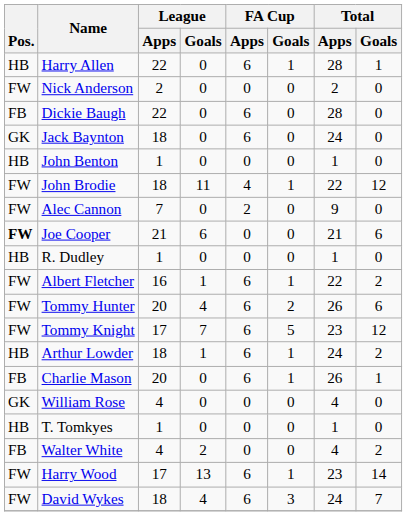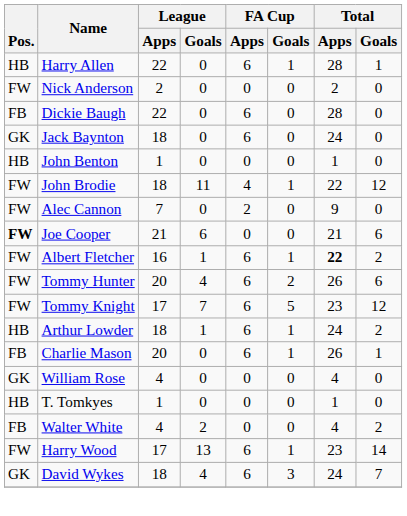 <table class="wikitable" style="text-align:center">
 <tr>
 <th rowspan="2" valign="bottom">Pos.</th>
 <th rowspan="2">Name</th>
 <th colspan="2" width="85">League</th>
 <th colspan="2" width="85">FA Cup</th>
 <th colspan="2" width="85">Total</th>
 </tr>
 <tr>
 <th>Apps</th>
 <th>Goals</th>
 <th>Apps</th>
 <th>Goals</th>
 <th>Apps</th>
 <th>Goals</th>
 </tr>
 <tr>
 <td align="left">HB</td>
 <td align="left"> <a href='#'>Harry Allen</a></td>
 <td>22</td>
 <td>0</td>
 <td>6</td>
 <td>1</td>
 <td>28</td>
 <td>1</td>
 </tr>
 <tr>
 <td align="left">FW</td>
 <td align="left"> <a href='#'>Nick Anderson</a></td>
 <td>2</td>
 <td>0</td>
 <td>0</td>
 <td>0</td>
 <td>2</td>
 <td>0</td>
 </tr>
 <tr>
 <td align="left">FB</td>
 <td align="left"> <a href='#'>Dickie Baugh</a></td>
 <td>22</td>
 <td>0</td>
 <td>6</td>
 <td>0</td>
 <td>28</td>
 <td>0</td>
 </tr>
 <tr>
 <td align="left">GK</td>
 <td align="left"> <a href='#'>Jack Baynton</a></td>
 <td>18</td>
 <td>0</td>
 <td>6</td>
 <td>0</td>
 <td>24</td>
 <td>0</td>
 </tr>
 <tr>
 <td align="left">HB</td>
 <td align="left"> <a href='#'>John Benton</a></td>
 <td>1</td>
 <td>0</td>
 <td>0</td>
 <td>0</td>
 <td>1</td>
 <td>0</td>
 </tr>
 <tr>
 <td align="left">FW</td>
 <td align="left"> <a href='#'>John Brodie</a></td>
 <td>18</td>
 <td>11</td>
 <td>4</td>
 <td>1</td>
 <td>22</td>
 <td>12</td>
 </tr>
 <tr>
 <td align="left">FW</td>
 <td align="left"> <a href='#'>Alec Cannon</a></td>
 <td>7</td>
 <td>0</td>
 <td>2</td>
 <td>0</td>
 <td>9</td>
 <td>0</td>
 </tr>
 <tr>
 <td align="left"><strong>FW</strong></td>
 <td align="left"> <a href='#'>Joe Cooper</a></td>
 <td>21</td>
 <td>6</td>
 <td>0</td>
 <td>0</td>
 <td>21</td>
 <td>6</td>
 </tr>
 <tr>
-<td align="left">HB</td>
-<td align="left"> R. Dudley</td>
-<td>1</td>
-<td>0</td>
-<td>0</td>
-<td>0</td>
-<td>1</td>
-<td>0</td>
-</tr>
-<tr>
 <td align="left">FW</td>
 <td align="left"> <a href='#'>Albert Fletcher</a></td>
 <td>16</td>
 <td>1</td>
 <td>6</td>
 <td>1</td>
-<td>22</td>
+<td><strong>22</strong></td>
 <td>2</td>
 </tr>
 <tr>
 <td align="left">FW</td>
 <td align="left"> <a href='#'>Tommy Hunter</a></td>
 <td>20</td>
 <td>4</td>
 <td>6</td>
 <td>2</td>
 <td>26</td>
 <td>6</td>
 </tr>
 <tr>
 <td align="left">FW</td>
 <td align="left"> <a href='#'>Tommy Knight</a></td>
 <td>17</td>
 <td>7</td>
 <td>6</td>
 <td>5</td>
 <td>23</td>
 <td>12</td>
 </tr>
 <tr>
 <td align="left">HB</td>
 <td align="left"> <a href='#'>Arthur Lowder</a></td>
 <td>18</td>
 <td>1</td>
 <td>6</td>
 <td>1</td>
 <td>24</td>
 <td>2</td>
 </tr>
 <tr>
 <td align="left">FB</td>
 <td align="left"> <a href='#'>Charlie Mason</a></td>
 <td>20</td>
 <td>0</td>
 <td>6</td>
 <td>1</td>
 <td>26</td>
 <td>1</td>
 </tr>
 <tr>
 <td align="left">GK</td>
 <td align="left"> <a href='#'>William Rose</a></td>
 <td>4</td>
 <td>0</td>
 <td>0</td>
 <td>0</td>
 <td>4</td>
 <td>0</td>
 </tr>
 <tr>
 <td align="left">HB</td>
 <td align="left"> T. Tomkyes</td>
 <td>1</td>
 <td>0</td>
 <td>0</td>
 <td>0</td>
 <td>1</td>
 <td>0</td>
 </tr>
 <tr>
 <td align="left">FB</td>
 <td align="left"> <a href='#'>Walter White</a></td>
 <td>4</td>
 <td>2</td>
 <td>0</td>
 <td>0</td>
 <td>4</td>
 <td>2</td>
 </tr>
 <tr>
 <td align="left">FW</td>
 <td align="left"> <a href='#'>Harry Wood</a></td>
 <td>17</td>
 <td>13</td>
 <td>6</td>
 <td>1</td>
 <td>23</td>
 <td>14</td>
 </tr>
 <tr>
-<td align="left">FW</td>
+<td align="left">GK</td>
 <td align="left"> <a href='#'>David Wykes</a></td>
 <td>18</td>
 <td>4</td>
 <td>6</td>
 <td>3</td>
 <td>24</td>
 <td>7</td>
 </tr>
 <tr>
 </tr>
 </table>
